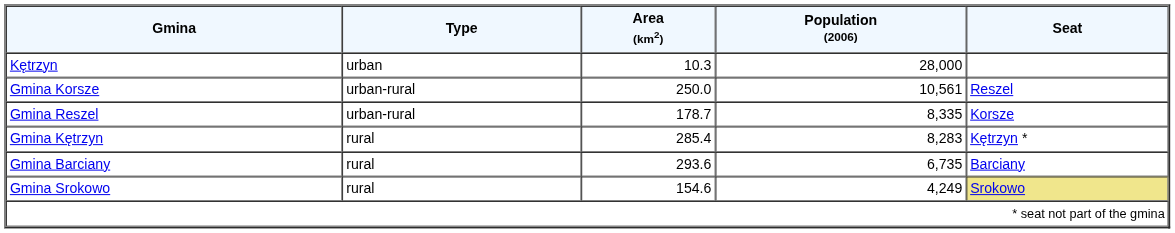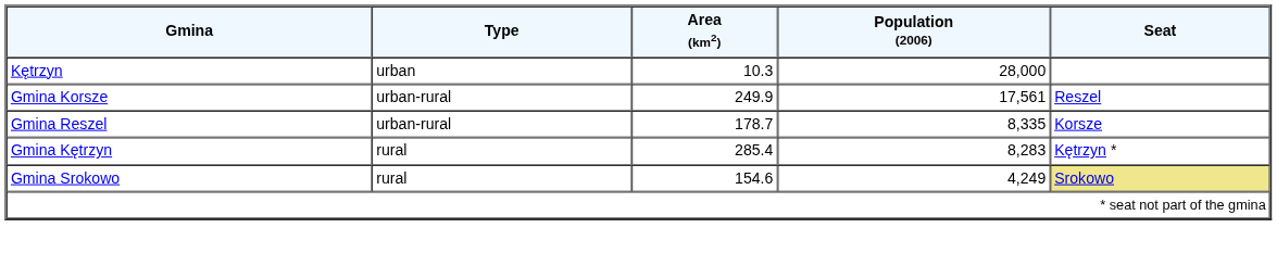 <table width="60%" border="2" cellpadding="3" cellspacing="0" style="font-size:90%;line-height:120%;">
 <tr bgcolor="F0F8FF">
 <td style="text-align:center;"><strong>Gmina</strong></td>
 <td style="text-align:center;"><strong>Type</strong></td>
 <td style="text-align:center;"><strong>Area<br><small>(km<sup>2</sup>)</small></strong></td>
 <td style="text-align:center;"><strong>Population<br><small>(2006)</small></strong></td>
 <td style="text-align:center;"><strong>Seat</strong></td>
 </tr>
 <tr>
 <td><a href='#'>Kętrzyn</a></td>
 <td>urban</td>
 <td style="text-align:right;">10.3</td>
 <td style="text-align:right;">28,000</td>
 <td> </td>
 </tr>
 <tr>
 <td><a href='#'>Gmina Korsze</a></td>
 <td>urban-rural</td>
-<td style="text-align:right;">250.0</td>
-<td style="text-align:right;">10,561</td>
+<td style="text-align:right;">249.9</td>
+<td style="text-align:right;">17,561</td>
 <td><a href='#'>Reszel</a></td>
 </tr>
 <tr>
 <td><a href='#'>Gmina Reszel</a></td>
 <td>urban-rural</td>
 <td style="text-align:right;">178.7</td>
 <td style="text-align:right;">8,335</td>
 <td><a href='#'>Korsze</a></td>
 </tr>
 <tr>
 <td><a href='#'>Gmina Kętrzyn</a></td>
 <td>rural</td>
 <td style="text-align:right;">285.4</td>
 <td style="text-align:right;">8,283</td>
 <td><a href='#'>Kętrzyn</a> *</td>
 </tr>
 <tr>
-<td><a href='#'>Gmina Barciany</a></td>
-<td>rural</td>
-<td style="text-align:right;">293.6</td>
-<td style="text-align:right;">6,735</td>
-<td><a href='#'>Barciany</a></td>
-</tr>
-<tr>
 <td><a href='#'>Gmina Srokowo</a></td>
 <td>rural</td>
 <td style="text-align:right;">154.6</td>
 <td style="text-align:right;">4,249</td>
 <td style="background: khaki;"><a href='#'>Srokowo</a></td>
 </tr>
 <tr>
 <td colspan=5 style="text-align:right;font-size:90%">* seat not part of the gmina</td>
 </tr>
 <tr>
 </tr>
 </table>
